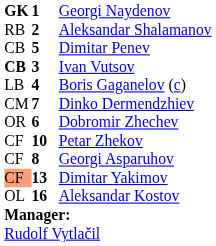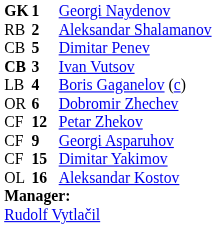 <table style="font-size: 90%" cellspacing="0" cellpadding="0" align=center>
 <tr>
 <th width="25"></th>
 <th width="25"></th>
 </tr>
 <tr>
 <td><strong>GK</strong></td>
 <td><strong>1</strong></td>
 <td><a href='#'>Georgi Naydenov</a></td>
 </tr>
 <tr>
 <td>RB</td>
 <td><strong>2</strong></td>
 <td><a href='#'>Aleksandar Shalamanov</a></td>
 </tr>
 <tr>
 <td>CB</td>
 <td><strong>5</strong></td>
 <td><a href='#'>Dimitar Penev</a></td>
 </tr>
 <tr>
 <td><strong>CB</strong></td>
 <td><strong>3</strong></td>
 <td><a href='#'>Ivan Vutsov</a></td>
 </tr>
 <tr>
 <td>LB</td>
 <td><strong>4</strong></td>
 <td><a href='#'>Boris Gaganelov</a> (<a href='#'>c</a>)</td>
 </tr>
 <tr>
-<td>CM</td>
-<td><strong>7</strong></td>
-<td><a href='#'>Dinko Dermendzhiev</a></td>
-<td></td>
-</tr>
-<tr>
 <td>OR</td>
 <td><strong>6</strong></td>
 <td><a href='#'>Dobromir Zhechev</a></td>
 </tr>
 <tr>
 <td>CF</td>
-<td><strong>10</strong></td>
+<td><strong>12</strong></td>
 <td><a href='#'>Petar Zhekov</a></td>
 </tr>
 <tr>
 <td>CF</td>
-<td><strong>8</strong></td>
+<td><strong>9</strong></td>
 <td><a href='#'>Georgi Asparuhov</a></td>
 </tr>
 <tr>
-<td style="background: lightsalmon;">CF</td>
-<td><strong>13</strong></td>
+<td>CF</td>
+<td><strong>15</strong></td>
 <td><a href='#'>Dimitar Yakimov</a></td>
 </tr>
 <tr>
 <td>OL</td>
 <td><strong>16</strong></td>
 <td><a href='#'>Aleksandar Kostov</a></td>
 </tr>
 <tr>
 <td colspan="3"><strong>Manager:</strong></td>
 </tr>
 <tr>
 <td colspan="3"> <a href='#'>Rudolf Vytlačil</a></td>
 </tr>
 </table>
